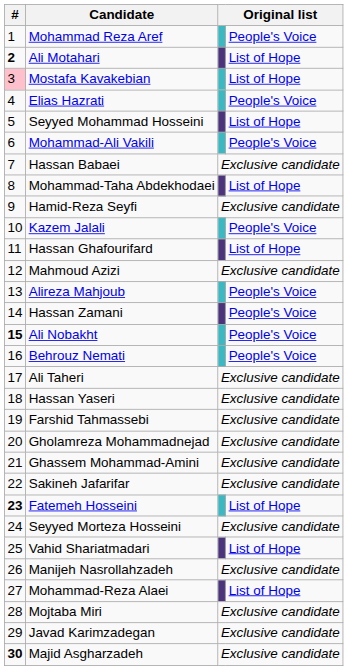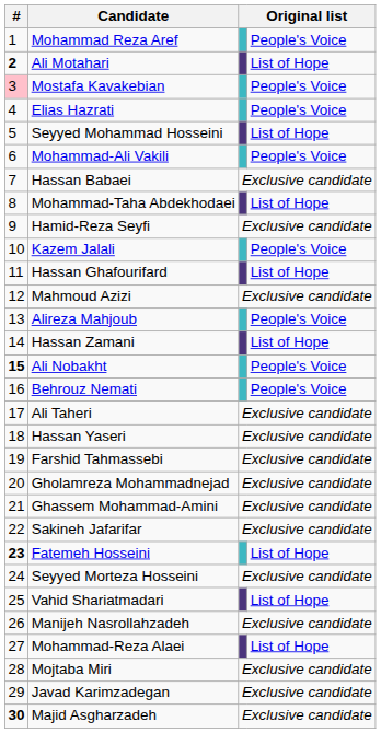 <table class="wikitable">
 <tr>
 <th>#</th>
 <th>Candidate</th>
 <th colspan="2">Original list</th>
 </tr>
 <tr>
 <td>1</td>
 <td><a href='#'>Mohammad Reza Aref</a></td>
 <td style="background:#3cb8c2;"></td>
 <td><a href='#'>People's Voice</a></td>
 </tr>
 <tr>
 <td><strong>2</strong></td>
 <td><a href='#'>Ali Motahari</a></td>
 <td style="background:#4b347c;"></td>
 <td><a href='#'>List of Hope</a></td>
 </tr>
 <tr>
 <td style="background: pink;">3</td>
 <td><a href='#'>Mostafa Kavakebian</a></td>
 <td style="background:#3cb8c2;"></td>
-<td><a href='#'>List of Hope</a></td>
+<td><a href='#'>People's Voice</a></td>
 </tr>
 <tr>
 <td>4</td>
 <td><a href='#'>Elias Hazrati</a></td>
 <td style="background:#3cb8c2;"></td>
 <td><a href='#'>People's Voice</a></td>
 </tr>
 <tr>
 <td>5</td>
 <td>Seyyed Mohammad Hosseini</td>
 <td style="background:#4b347c;"></td>
 <td><a href='#'>List of Hope</a></td>
 </tr>
 <tr>
 <td>6</td>
 <td><a href='#'>Mohammad-Ali Vakili</a></td>
 <td style="background:#3cb8c2;"></td>
 <td><a href='#'>People's Voice</a></td>
 </tr>
 <tr>
 <td>7</td>
 <td>Hassan Babaei</td>
 <td colspan="2"><em>Exclusive candidate</em></td>
 </tr>
 <tr>
 <td>8</td>
 <td>Mohammad-Taha Abdekhodaei</td>
 <td style="background:#4b347c;"></td>
 <td><a href='#'>List of Hope</a></td>
 </tr>
 <tr>
 <td>9</td>
 <td>Hamid-Reza Seyfi</td>
 <td colspan="2"><em>Exclusive candidate</em></td>
 </tr>
 <tr>
 <td>10</td>
 <td><a href='#'>Kazem Jalali</a></td>
 <td style="background:#3cb8c2;"></td>
 <td><a href='#'>People's Voice</a></td>
 </tr>
 <tr>
 <td>11</td>
 <td>Hassan Ghafourifard</td>
 <td style="background:#4b347c;"></td>
 <td><a href='#'>List of Hope</a></td>
 </tr>
 <tr>
 <td>12</td>
 <td>Mahmoud Azizi</td>
 <td colspan="2"><em>Exclusive candidate</em></td>
 </tr>
 <tr>
 <td>13</td>
 <td><a href='#'>Alireza Mahjoub</a></td>
 <td style="background:#3cb8c2;"></td>
 <td><a href='#'>People's Voice</a></td>
 </tr>
 <tr>
 <td>14</td>
 <td>Hassan Zamani</td>
 <td style="background:#4b347c;"></td>
-<td><a href='#'>People's Voice</a></td>
+<td><a href='#'>List of Hope</a></td>
 </tr>
 <tr>
 <td><strong>15</strong></td>
 <td><a href='#'>Ali Nobakht</a></td>
 <td style="background:#3cb8c2;"></td>
 <td><a href='#'>People's Voice</a></td>
 </tr>
 <tr>
 <td>16</td>
 <td><a href='#'>Behrouz Nemati</a></td>
 <td style="background:#3cb8c2;"></td>
 <td><a href='#'>People's Voice</a></td>
 </tr>
 <tr>
 <td>17</td>
 <td>Ali Taheri</td>
 <td colspan="2"><em>Exclusive candidate</em></td>
 </tr>
 <tr>
 <td>18</td>
 <td>Hassan Yaseri</td>
 <td colspan="2"><em>Exclusive candidate</em></td>
 </tr>
 <tr>
 <td>19</td>
 <td>Farshid Tahmassebi</td>
 <td colspan="2"><em>Exclusive candidate</em></td>
 </tr>
 <tr>
 <td>20</td>
 <td>Gholamreza Mohammadnejad</td>
 <td colspan="2"><em>Exclusive candidate</em></td>
 </tr>
 <tr>
 <td>21</td>
 <td>Ghassem Mohammad-Amini</td>
 <td colspan="2"><em>Exclusive candidate</em></td>
 </tr>
 <tr>
 <td>22</td>
 <td>Sakineh Jafarifar</td>
 <td colspan="2"><em>Exclusive candidate</em></td>
 </tr>
 <tr>
 <td><strong>23</strong></td>
 <td><a href='#'>Fatemeh Hosseini</a></td>
 <td style="background:#3cb8c2;"></td>
 <td><a href='#'>List of Hope</a></td>
 </tr>
 <tr>
 <td>24</td>
 <td>Seyyed Morteza Hosseini</td>
 <td colspan="2"><em>Exclusive candidate</em></td>
 </tr>
 <tr>
 <td>25</td>
 <td>Vahid Shariatmadari</td>
 <td style="background:#4b347c;"></td>
 <td><a href='#'>List of Hope</a></td>
 </tr>
 <tr>
 <td>26</td>
 <td>Manijeh Nasrollahzadeh</td>
 <td colspan="2"><em>Exclusive candidate</em></td>
 </tr>
 <tr>
 <td>27</td>
 <td>Mohammad-Reza Alaei</td>
 <td style="background:#4b347c;"></td>
 <td><a href='#'>List of Hope</a></td>
 </tr>
 <tr>
 <td>28</td>
 <td>Mojtaba Miri</td>
 <td colspan="2"><em>Exclusive candidate</em></td>
 </tr>
 <tr>
 <td>29</td>
 <td>Javad Karimzadegan</td>
 <td colspan="2"><em>Exclusive candidate</em></td>
 </tr>
 <tr>
 <td><strong>30</strong></td>
 <td>Majid Asgharzadeh</td>
 <td colspan="2"><em>Exclusive candidate</em></td>
 </tr>
 </table>
